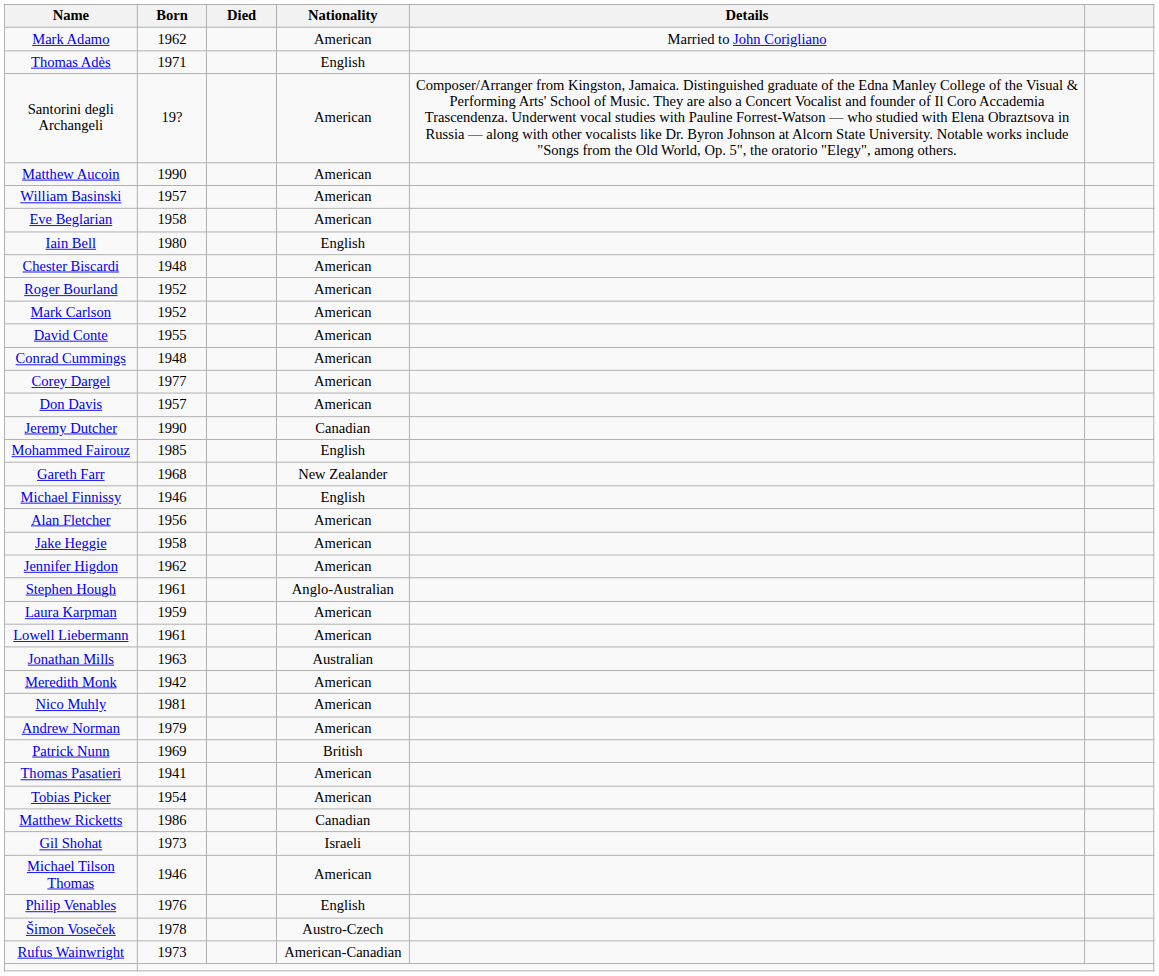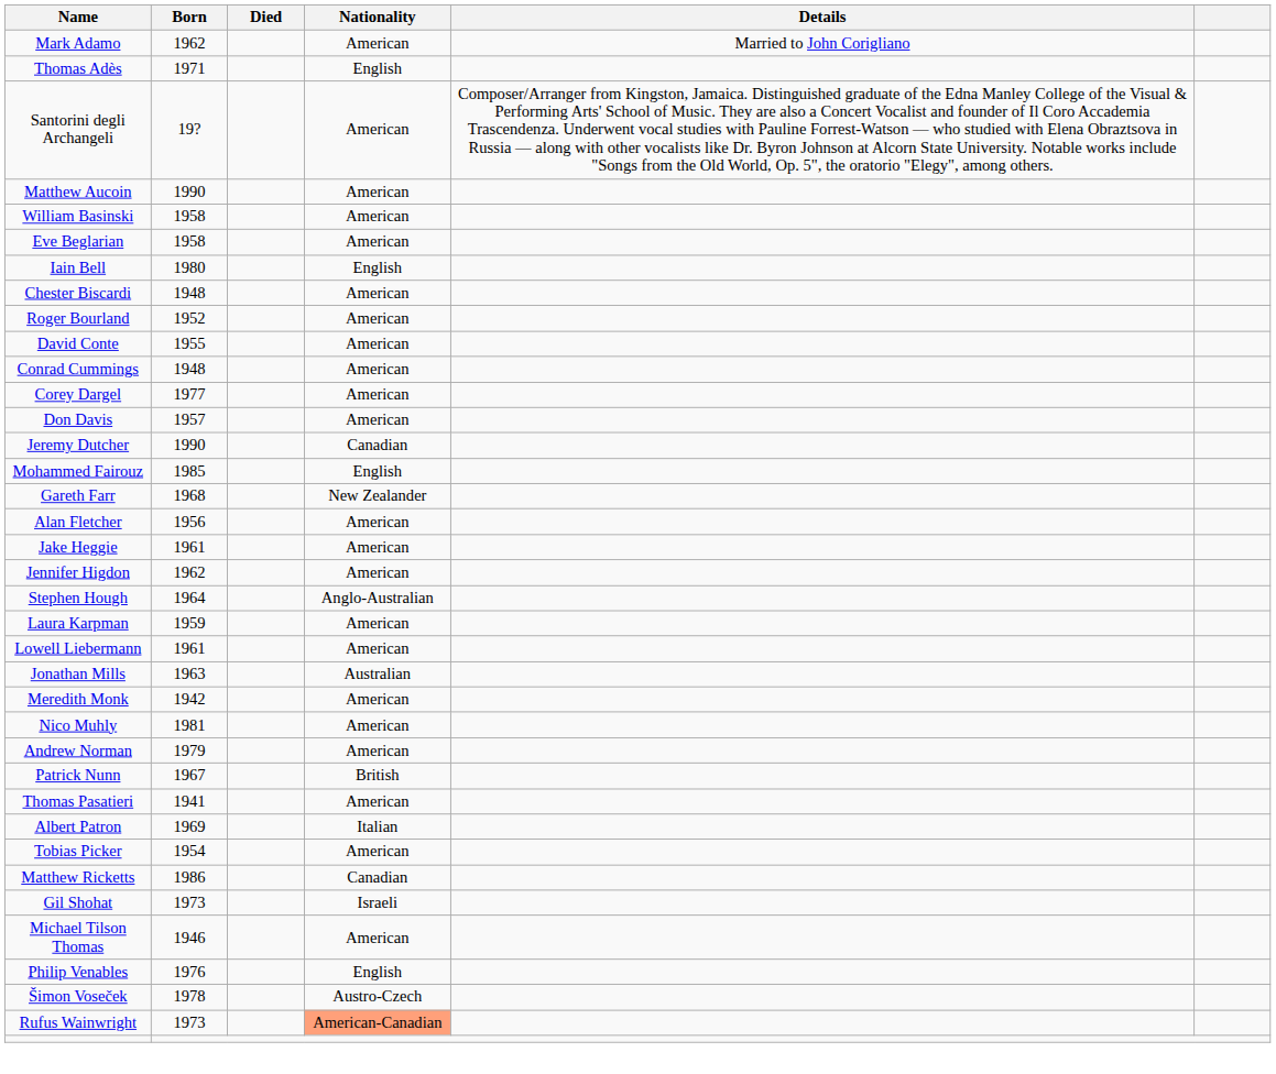 <table class="wikitable plainrowheaders" style="text-align:center; width:100%;">
 <tr>
 <th style="width: 140px">Name</th>
 <th style="width: 70px">Born</th>
 <th style="width: 70px">Died</th>
 <th style="width: 140px">Nationality</th>
 <th style="width: 750px">Details</th>
 <th style="width: 70px"></th>
 </tr>
 <tr>
 <td><a href='#'>Mark Adamo</a></td>
 <td>1962</td>
 <td></td>
 <td>American</td>
 <td>Married to <a href='#'>John Corigliano</a></td>
 <td></td>
 </tr>
 <tr>
 <td><a href='#'>Thomas Adès</a></td>
 <td>1971</td>
 <td></td>
 <td>English</td>
 <td></td>
 <td></td>
 </tr>
 <tr>
 <td>Santorini degli Archangeli</td>
 <td>19?</td>
 <td></td>
 <td>American</td>
 <td>Composer/Arranger from Kingston, Jamaica.  Distinguished graduate of the Edna Manley College of the Visual & Performing Arts' School of Music.  They are also a Concert Vocalist and founder of Il Coro Accademia Trascendenza.  Underwent vocal studies with Pauline Forrest-Watson — who studied with Elena Obraztsova in Russia — along with other vocalists like Dr. Byron Johnson at Alcorn State University.  Notable works include "Songs from the Old World, Op. 5", the oratorio "Elegy", among others.</td>
 <td></td>
 </tr>
 <tr>
 <td><a href='#'>Matthew Aucoin</a></td>
 <td>1990</td>
 <td></td>
 <td>American</td>
 <td></td>
 <td></td>
 </tr>
 <tr>
 <td><a href='#'>William Basinski</a></td>
-<td>1957</td>
+<td>1958</td>
 <td></td>
 <td>American</td>
 <td></td>
 <td></td>
 </tr>
 <tr>
 <td><a href='#'>Eve Beglarian</a></td>
 <td>1958</td>
 <td></td>
 <td>American</td>
 <td></td>
 <td></td>
 </tr>
 <tr>
 <td><a href='#'>Iain Bell</a></td>
 <td>1980</td>
 <td></td>
 <td>English</td>
 <td></td>
 <td></td>
 </tr>
 <tr>
 <td><a href='#'>Chester Biscardi</a></td>
 <td>1948</td>
 <td></td>
 <td>American</td>
 <td></td>
 <td></td>
 </tr>
 <tr>
 <td><a href='#'>Roger Bourland</a></td>
 <td>1952</td>
 <td></td>
 <td>American</td>
-<td></td>
-</tr>
-<tr>
-<td><a href='#'>Mark Carlson</a></td>
-<td>1952</td>
-<td></td>
-<td>American</td>
-<td></td>
 <td></td>
 </tr>
 <tr>
 <td><a href='#'>David Conte</a></td>
 <td>1955</td>
 <td></td>
 <td>American</td>
 <td></td>
 <td></td>
 </tr>
 <tr>
 <td><a href='#'>Conrad Cummings</a></td>
 <td>1948</td>
 <td></td>
 <td>American</td>
 <td></td>
 <td></td>
 </tr>
 <tr>
 <td><a href='#'>Corey Dargel</a></td>
 <td>1977</td>
 <td></td>
 <td>American</td>
 <td></td>
 <td></td>
 </tr>
 <tr>
 <td><a href='#'>Don Davis</a></td>
 <td>1957</td>
 <td></td>
 <td>American</td>
 <td></td>
 <td></td>
 </tr>
 <tr>
 <td><a href='#'>Jeremy Dutcher</a></td>
 <td>1990</td>
 <td></td>
 <td>Canadian</td>
 <td></td>
 <td></td>
 </tr>
 <tr>
 <td><a href='#'>Mohammed Fairouz</a></td>
 <td>1985</td>
 <td></td>
 <td>English</td>
 <td></td>
 <td></td>
 </tr>
 <tr>
 <td><a href='#'>Gareth Farr</a></td>
 <td>1968</td>
 <td></td>
 <td>New Zealander</td>
 <td></td>
 <td></td>
 </tr>
 <tr>
-<td><a href='#'>Michael Finnissy</a></td>
-<td>1946</td>
-<td></td>
-<td>English</td>
-<td></td>
-<td></td>
-</tr>
-<tr>
 <td><a href='#'>Alan Fletcher</a></td>
 <td>1956</td>
 <td></td>
 <td>American</td>
 <td></td>
 <td></td>
 </tr>
 <tr>
 <td><a href='#'>Jake Heggie</a></td>
-<td>1958</td>
+<td>1961</td>
 <td></td>
 <td>American</td>
 <td></td>
 <td></td>
 </tr>
 <tr>
 <td><a href='#'>Jennifer Higdon</a></td>
 <td>1962</td>
 <td></td>
 <td>American</td>
 <td></td>
 <td></td>
 </tr>
 <tr>
 <td><a href='#'>Stephen Hough</a></td>
-<td>1961</td>
+<td>1964</td>
 <td></td>
 <td>Anglo-Australian</td>
 <td></td>
 <td></td>
 </tr>
 <tr>
 <td><a href='#'>Laura Karpman</a></td>
 <td>1959</td>
 <td></td>
 <td>American</td>
 <td></td>
 <td></td>
 </tr>
 <tr>
 <td><a href='#'>Lowell Liebermann</a></td>
 <td>1961</td>
 <td></td>
 <td>American</td>
 <td></td>
 <td></td>
 </tr>
 <tr>
 <td><a href='#'>Jonathan Mills</a></td>
 <td>1963</td>
 <td></td>
 <td>Australian</td>
 <td></td>
 <td></td>
 </tr>
 <tr>
 <td><a href='#'>Meredith Monk</a></td>
 <td>1942</td>
 <td></td>
 <td>American</td>
 <td></td>
 <td></td>
 </tr>
 <tr>
 <td><a href='#'>Nico Muhly</a></td>
 <td>1981</td>
 <td></td>
 <td>American</td>
 <td></td>
 <td></td>
 </tr>
 <tr>
 <td><a href='#'>Andrew Norman</a></td>
 <td>1979</td>
 <td></td>
 <td>American</td>
 <td></td>
 <td></td>
 </tr>
 <tr>
 <td><a href='#'>Patrick Nunn</a></td>
-<td>1969</td>
+<td>1967</td>
 <td></td>
 <td>British</td>
 <td></td>
 <td></td>
 </tr>
 <tr>
 <td><a href='#'>Thomas Pasatieri</a></td>
 <td>1941</td>
 <td></td>
 <td>American</td>
+<td></td>
+<td></td>
+</tr>
+<tr>
+<td><a href='#'>Albert Patron</a></td>
+<td>1969</td>
+<td></td>
+<td>Italian</td>
 <td></td>
 <td></td>
 </tr>
 <tr>
 <td><a href='#'>Tobias Picker</a></td>
 <td>1954</td>
 <td></td>
 <td>American</td>
 <td></td>
 <td></td>
 </tr>
 <tr>
 <td><a href='#'>Matthew Ricketts</a></td>
 <td>1986</td>
 <td></td>
 <td>Canadian</td>
 <td></td>
 <td></td>
 </tr>
 <tr>
 <td><a href='#'>Gil Shohat</a></td>
 <td>1973</td>
 <td></td>
 <td>Israeli</td>
 <td></td>
 <td></td>
 </tr>
 <tr>
 <td><a href='#'>Michael Tilson Thomas</a></td>
 <td>1946</td>
 <td></td>
 <td>American</td>
 <td></td>
 <td></td>
 </tr>
 <tr>
 <td><a href='#'>Philip Venables</a></td>
 <td>1976</td>
 <td></td>
 <td>English</td>
 <td></td>
 <td></td>
 </tr>
 <tr>
 <td><a href='#'>Šimon Voseček</a></td>
 <td>1978</td>
 <td></td>
 <td>Austro-Czech</td>
 <td></td>
 <td></td>
 </tr>
 <tr>
 <td><a href='#'>Rufus Wainwright</a></td>
 <td>1973</td>
 <td></td>
-<td>American-Canadian</td>
+<td style="background: lightsalmon;">American-Canadian</td>
 <td></td>
 <td></td>
 </tr>
 <tr>
 <td></td>
 </tr>
 </table>
